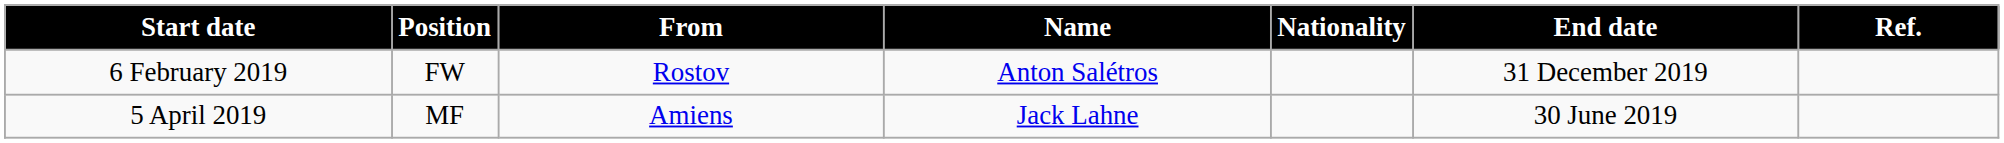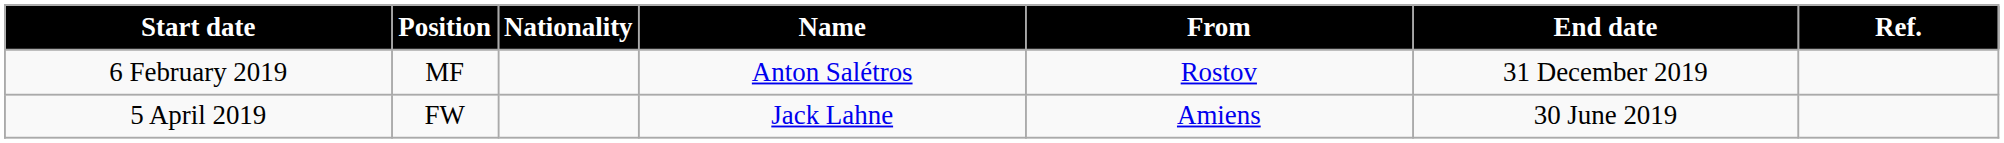 <table class="wikitable"  style="text-align:center; font-size:90%; ">
 <tr>
 <th style="background:#000000; color:white; width:200px;">Start date</th>
 <th style="background:#000000; color:white; width:50px;">Position</th>
+<th style="background:#000000; color:white; width:50px;">Nationality</th>
+<th style="background:#000000; color:white; width:200px;">Name</th>
 <th style="background:#000000; color:white; width:200px;">From</th>
-<th style="background:#000000; color:white; width:200px;">Name</th>
-<th style="background:#000000; color:white; width:50px;">Nationality</th>
 <th style="background:#000000; color:white; width:200px;">End date</th>
 <th style="background:#000000; color:white; width:100px;">Ref.</th>
 </tr>
 <tr>
 <td>6 February 2019</td>
-<td>FW</td>
+<td>MF</td>
+<td></td>
+<td><a href='#'>Anton Salétros</a></td>
 <td><a href='#'>Rostov</a></td>
-<td><a href='#'>Anton Salétros</a></td>
-<td></td>
 <td>31 December 2019</td>
 <td></td>
 </tr>
 <tr>
 <td>5 April 2019</td>
-<td>MF</td>
+<td>FW</td>
+<td></td>
+<td><a href='#'>Jack Lahne</a></td>
 <td><a href='#'>Amiens</a></td>
-<td><a href='#'>Jack Lahne</a></td>
-<td></td>
 <td>30 June 2019</td>
 <td></td>
 </tr>
 </table>
